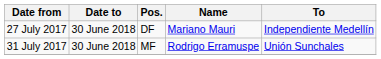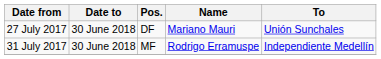 <table class="wikitable">
 <tr>
 <th>Date from</th>
 <th>Date to</th>
 <th>Pos.</th>
 <th>Name</th>
 <th>To</th>
 </tr>
 <tr>
 <td>27 July 2017</td>
 <td>30 June 2018</td>
 <td>DF</td>
 <td> <a href='#'>Mariano Mauri</a></td>
-<td> <a href='#'>Independiente Medellín</a></td>
+<td> <a href='#'>Unión Sunchales</a></td>
 </tr>
 <tr>
 <td>31 July 2017</td>
 <td>30 June 2018</td>
 <td>MF</td>
 <td> <a href='#'>Rodrigo Erramuspe</a></td>
-<td> <a href='#'>Unión Sunchales</a></td>
+<td> <a href='#'>Independiente Medellín</a></td>
 </tr>
 <tr>
 </tr>
 </table>
